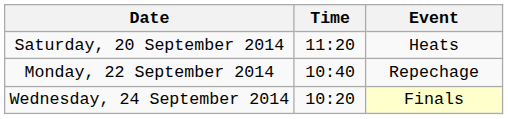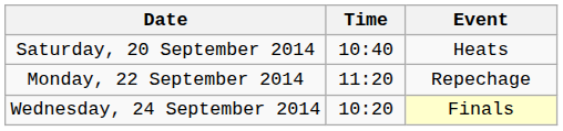 <table class = "wikitable" style="text-align:center;">
 <tr>
 <th width=220>Date</th>
 <th width=50>Time</th>
 <th width=100>Event</th>
 </tr>
 <tr>
 <td>Saturday, 20 September 2014</td>
-<td>11:20</td>
+<td>10:40</td>
 <td>Heats</td>
 </tr>
 <tr>
 <td>Monday, 22 September 2014</td>
-<td>10:40</td>
+<td>11:20</td>
 <td>Repechage</td>
 </tr>
 <tr>
 <td>Wednesday, 24 September 2014</td>
 <td>10:20</td>
 <td bgcolor=ffffcc>Finals</td>
 </tr>
 </table>
